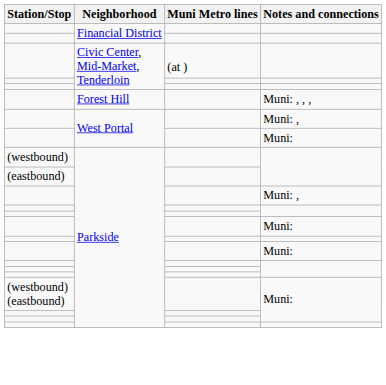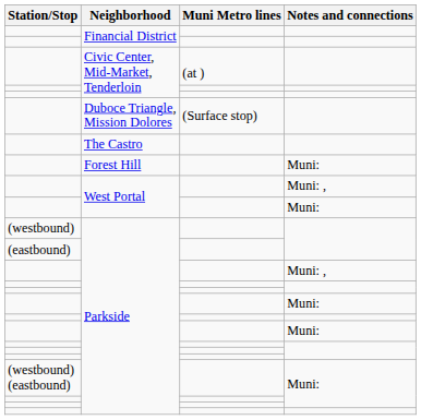 <table class="wikitable">
 <tr>
 <th>Station/Stop</th>
 <th>Neighborhood</th>
 <th>Muni Metro lines</th>
 <th>Notes and connections</th>
 </tr>
 <tr>
 <td> </td>
 <td rowspan="2"><a href='#'>Financial District</a></td>
 <td>    </td>
 <td></td>
 </tr>
 <tr>
 <td> </td>
 <td>    </td>
 <td></td>
 </tr>
 <tr>
 <td> </td>
 <td rowspan="3"><a href='#'>Civic Center</a>,<br><a href='#'> Mid-Market</a>,<br><a href='#'>Tenderloin</a></td>
 <td>    <br> (at )</td>
 <td></td>
 </tr>
 <tr>
 <td> </td>
 <td>    </td>
 <td></td>
 </tr>
 <tr>
 <td> </td>
 <td>    </td>
 <td></td>
 </tr>
 <tr>
 <td> </td>
+<td><a href='#'>Duboce Triangle</a>,<br><a href='#'> Mission Dolores</a></td>
+<td> (Surface stop)<br>  </td>
+<td></td>
+</tr>
+<tr>
+<td> </td>
+<td><a href='#'>The Castro</a></td>
+<td>  </td>
+<td></td>
+</tr>
+<tr>
+<td> </td>
 <td><a href='#'> Forest Hill</a></td>
 <td>  </td>
-<td> Muni: , , , </td>
+<td> Muni: </td>
 </tr>
 <tr>
 <td> </td>
 <td rowspan="2"><a href='#'> West Portal</a></td>
 <td>  </td>
 <td> Muni: , </td>
 </tr>
 <tr>
 <td></td>
 <td></td>
 <td> Muni: </td>
 </tr>
 <tr>
 <td> (westbound)</td>
 <td rowspan="15"><a href='#'> Parkside</a></td>
 <td></td>
 <td rowspan="2"></td>
 </tr>
 <tr>
 <td>  (eastbound)</td>
 <td></td>
 </tr>
 <tr>
 <td> </td>
 <td></td>
 <td> Muni: , </td>
 </tr>
 <tr>
 <td> </td>
 <td></td>
 <td rowspan="2"></td>
 </tr>
 <tr>
 <td></td>
 <td></td>
 </tr>
 <tr>
 <td> </td>
 <td></td>
 <td> Muni: </td>
 </tr>
 <tr>
 <td></td>
 <td></td>
 <td></td>
 </tr>
 <tr>
 <td> </td>
 <td></td>
 <td> Muni: </td>
 </tr>
 <tr>
 <td></td>
 <td></td>
 <td rowspan="3"></td>
 </tr>
 <tr>
 <td> </td>
 <td></td>
 </tr>
 <tr>
 <td></td>
 <td></td>
 </tr>
 <tr>
 <td> (westbound)<br> (eastbound)</td>
 <td></td>
 <td rowspan="3"> Muni: </td>
 </tr>
 <tr>
 <td></td>
 <td></td>
 </tr>
 <tr>
 <td></td>
 <td></td>
 </tr>
 <tr>
 <td> </td>
 <td></td>
 <td></td>
 </tr>
 </table>
